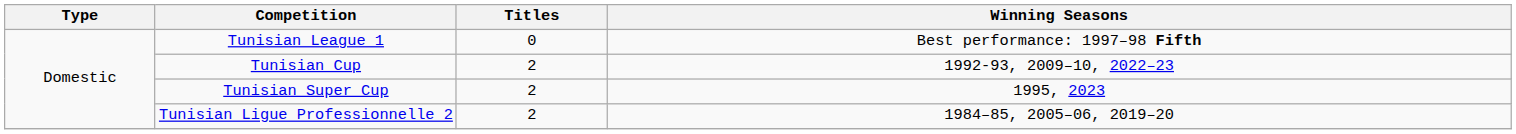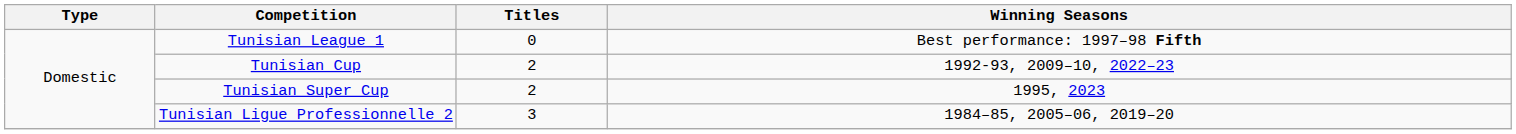 <table class="wikitable plainrowheaders" style="font-size:95%; text-align:center;">
 <tr>
 <th width=10%>Type</th>
 <th width=20%>Competition</th>
 <th width=10%>Titles</th>
 <th width=60%>Winning Seasons</th>
 </tr>
 <tr>
 <td rowspan="4">Domestic</td>
 <td><a href='#'>Tunisian League 1</a></td>
 <td>0</td>
 <td>Best performance: 1997–98 <strong>Fifth</strong></td>
 </tr>
 <tr>
 <td><a href='#'>Tunisian Cup</a></td>
 <td>2</td>
 <td>1992-93, 2009–10, <a href='#'>2022–23</a></td>
 </tr>
 <tr>
 <td><a href='#'>Tunisian Super Cup</a></td>
 <td>2</td>
 <td>1995, <a href='#'>2023</a></td>
 </tr>
 <tr>
 <td><a href='#'>Tunisian Ligue Professionnelle 2</a></td>
-<td>2</td>
+<td>3</td>
 <td>1984–85, 2005–06, 2019–20</td>
 </tr>
 <tr>
 </tr>
 </table>
